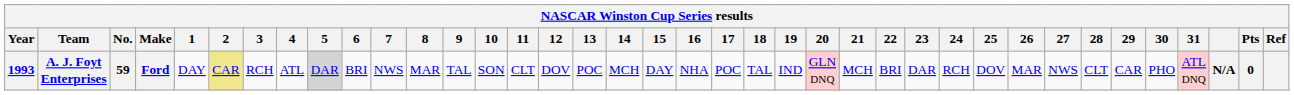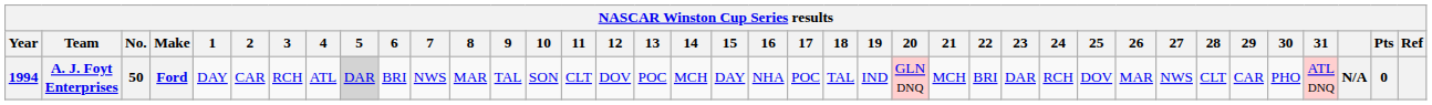 <table class="wikitable" style="text-align:center; font-size:75%">
 <tr>
 <th colspan=45><a href='#'>NASCAR Winston Cup Series</a> results</th>
 </tr>
 <tr>
 <th>Year</th>
 <th>Team</th>
 <th>No.</th>
 <th>Make</th>
 <th>1</th>
 <th>2</th>
 <th>3</th>
 <th>4</th>
 <th>5</th>
 <th>6</th>
 <th>7</th>
 <th>8</th>
 <th>9</th>
 <th>10</th>
 <th>11</th>
 <th>12</th>
 <th>13</th>
 <th>14</th>
 <th>15</th>
 <th>16</th>
 <th>17</th>
 <th>18</th>
 <th>19</th>
 <th>20</th>
 <th>21</th>
 <th>22</th>
 <th>23</th>
 <th>24</th>
 <th>25</th>
 <th>26</th>
 <th>27</th>
 <th>28</th>
 <th>29</th>
 <th>30</th>
 <th>31</th>
 <th></th>
 <th>Pts</th>
 <th>Ref</th>
 </tr>
 <tr>
-<th><a href='#'>1993</a></th>
+<th><a href='#'>1994</a></th>
 <th><a href='#'>A. J. Foyt Enterprises</a></th>
-<th>59</th>
+<th>50</th>
 <th><a href='#'>Ford</a></th>
 <td><a href='#'>DAY</a></td>
-<td style="background: khaki;"><a href='#'>CAR</a></td>
+<td><a href='#'>CAR</a></td>
 <td><a href='#'>RCH</a></td>
 <td><a href='#'>ATL</a></td>
 <td style="background: lightgrey;"><a href='#'>DAR</a></td>
 <td><a href='#'>BRI</a></td>
 <td><a href='#'>NWS</a></td>
 <td><a href='#'>MAR</a></td>
 <td><a href='#'>TAL</a></td>
 <td><a href='#'>SON</a></td>
 <td><a href='#'>CLT</a></td>
 <td><a href='#'>DOV</a></td>
 <td><a href='#'>POC</a></td>
 <td><a href='#'>MCH</a></td>
 <td><a href='#'>DAY</a></td>
 <td><a href='#'>NHA</a></td>
 <td><a href='#'>POC</a></td>
 <td><a href='#'>TAL</a></td>
 <td><a href='#'>IND</a></td>
 <td style="background:#FFCFCF;"><a href='#'>GLN</a><br><small>DNQ</small></td>
 <td><a href='#'>MCH</a></td>
 <td><a href='#'>BRI</a></td>
 <td><a href='#'>DAR</a></td>
 <td><a href='#'>RCH</a></td>
 <td><a href='#'>DOV</a></td>
 <td><a href='#'>MAR</a></td>
 <td><a href='#'>NWS</a></td>
 <td><a href='#'>CLT</a></td>
 <td><a href='#'>CAR</a></td>
 <td><a href='#'>PHO</a></td>
 <td style="background:#FFCFCF;"><a href='#'>ATL</a><br><small>DNQ</small></td>
 <th>N/A</th>
 <th>0</th>
 <th></th>
 </tr>
 </table>
